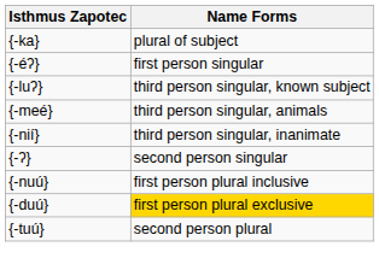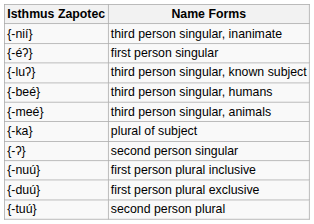 <table class="wikitable">
 <tr>
 <th>Isthmus Zapotec</th>
 <th>Name Forms</th>
 </tr>
 <tr>
-<td>{-ka}</td>
-<td>plural of subject</td>
+<td>{-nií}</td>
+<td>third person singular, inanimate</td>
 </tr>
 <tr>
 <td>{-éʔ}</td>
 <td>first person singular</td>
 </tr>
 <tr>
 <td>{-luʔ}</td>
 <td>third person singular, known subject</td>
 </tr>
 <tr>
+<td>{-beé}</td>
+<td>third person singular, humans</td>
+</tr>
+<tr>
 <td>{-meé}</td>
 <td>third person singular, animals</td>
 </tr>
 <tr>
-<td>{-nií}</td>
-<td>third person singular, inanimate</td>
+<td>{-ka}</td>
+<td>plural of subject</td>
 </tr>
 <tr>
 <td>{-ʔ}</td>
 <td>second person singular</td>
 </tr>
 <tr>
 <td>{-nuú}</td>
 <td>first person plural inclusive</td>
 </tr>
 <tr>
 <td>{-duú}</td>
-<td style="background: gold;">first person plural exclusive</td>
+<td>first person plural exclusive</td>
 </tr>
 <tr>
 <td>{-tuú}</td>
 <td>second person plural</td>
 </tr>
 </table>
